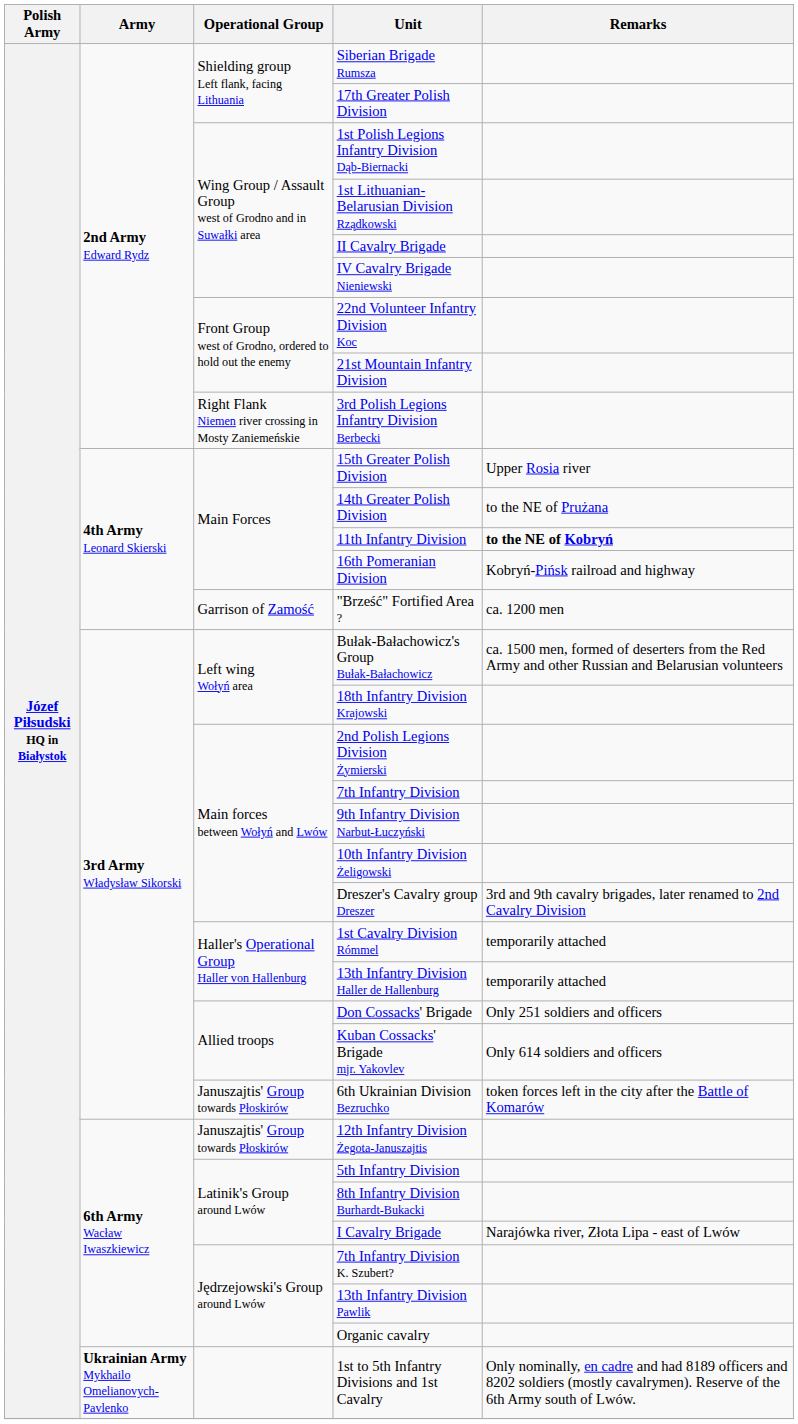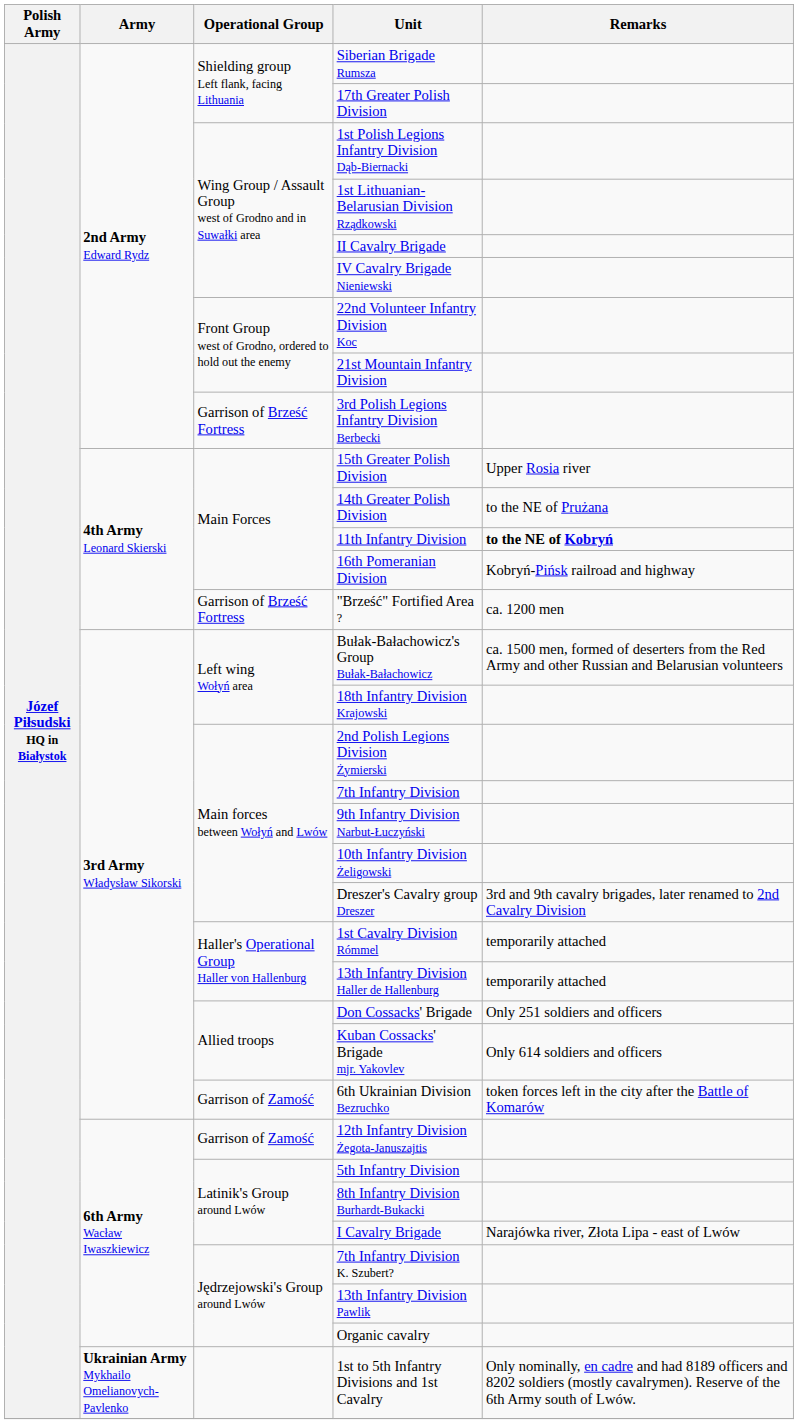 <table class="wikitable">
 <tr>
 <th>Polish Army</th>
 <th>Army</th>
 <th>Operational Group</th>
 <th>Unit</th>
 <th>Remarks</th>
 </tr>
 <tr>
 <th ROWSPAN=34><a href='#'>Józef Piłsudski</a><br><small>HQ in <a href='#'>Białystok</a></small></th>
 <td ROWSPAN=9><strong>2nd Army</strong><br><small><a href='#'>Edward Rydz</a></small></td>
 <td ROWSPAN=2>Shielding group<br><small>Left flank, facing <a href='#'>Lithuania</a></small></td>
 <td><a href='#'>Siberian Brigade</a><br><small><a href='#'>Rumsza</a></small></td>
 <td></td>
 </tr>
 <tr>
 <td><a href='#'>17th Greater Polish Division</a><br><small></small></td>
 <td></td>
 </tr>
 <tr>
 <td ROWSPAN=4>Wing Group / Assault Group<br><small>west of Grodno and in <a href='#'>Suwałki</a> area</small></td>
 <td><a href='#'>1st Polish Legions Infantry Division</a><br><small><a href='#'>Dąb-Biernacki</a></small></td>
 <td></td>
 </tr>
 <tr>
 <td><a href='#'>1st Lithuanian-Belarusian Division</a><br><small><a href='#'>Rządkowski</a></small></td>
 <td></td>
 </tr>
 <tr>
 <td><a href='#'>II Cavalry Brigade</a><br></td>
 <td></td>
 </tr>
 <tr>
 <td><a href='#'>IV Cavalry Brigade</a><br><small><a href='#'>Nieniewski</a></small></td>
 <td></td>
 </tr>
 <tr>
 <td ROWSPAN=2>Front Group<br><small>west of Grodno, ordered to hold out the enemy</small></td>
 <td><a href='#'>22nd Volunteer Infantry Division</a><br><small><a href='#'>Koc</a></small></td>
 <td></td>
 </tr>
 <tr>
 <td><a href='#'>21st Mountain Infantry Division</a><br><small></small></td>
 <td></td>
 </tr>
 <tr>
-<td ROWSPAN=1>Right Flank <br><small><a href='#'>Niemen</a> river crossing in Mosty Zaniemeńskie</small></td>
+<td ROWSPAN=1>Garrison of <a href='#'>Brześć Fortress</a></td>
 <td><a href='#'>3rd Polish Legions Infantry Division</a><br><small><a href='#'>Berbecki</a></small></td>
 <td></td>
 </tr>
 <tr>
 <td ROWSPAN=5><strong>4th Army</strong><br><small><a href='#'>Leonard Skierski</a></small></td>
 <td ROWSPAN=4>Main Forces</td>
 <td><a href='#'>15th Greater Polish Division</a><br><small></small></td>
 <td>Upper <a href='#'>Rosia</a> river</td>
 </tr>
 <tr>
 <td><a href='#'>14th Greater Polish Division</a><br><small></small></td>
 <td>to the NE of <a href='#'>Prużana</a></td>
 </tr>
 <tr>
 <td><a href='#'>11th Infantry Division</a><br><small></small></td>
 <td><strong>to the NE of <a href='#'>Kobryń</a></strong></td>
 </tr>
 <tr>
 <td><a href='#'>16th Pomeranian Division</a><br><small></small></td>
 <td>Kobryń-<a href='#'>Pińsk</a> railroad and highway</td>
 </tr>
 <tr>
-<td ROWSPAN=1>Garrison of <a href='#'>Zamość</a><br><small></small></td>
+<td ROWSPAN=1>Garrison of <a href='#'>Brześć Fortress</a></td>
 <td>"Brześć" Fortified Area<br><small>?</small></td>
 <td>ca. 1200 men</td>
 </tr>
 <tr>
 <td ROWSPAN=12><strong>3rd Army</strong><br><small><a href='#'>Władysław Sikorski</a></small></td>
 <td ROWSPAN=2>Left wing<br><small><a href='#'>Wołyń</a> area</small></td>
 <td>Bułak-Bałachowicz's Group<br><small><a href='#'>Bułak-Bałachowicz</a></small></td>
 <td>ca. 1500 men, formed of deserters from the Red Army and other Russian and Belarusian volunteers</td>
 </tr>
 <tr>
 <td><a href='#'>18th Infantry Division</a><br><small><a href='#'>Krajowski</a></small></td>
 <td></td>
 </tr>
 <tr>
 <td ROWSPAN=5>Main forces<br><small>between <a href='#'>Wołyń</a> and <a href='#'>Lwów</a></small></td>
 <td><a href='#'>2nd Polish Legions Division</a><br><small><a href='#'>Żymierski</a></small></td>
 <td></td>
 </tr>
 <tr>
 <td><a href='#'>7th Infantry Division</a><br><small></small></td>
 <td></td>
 </tr>
 <tr>
 <td><a href='#'>9th Infantry Division</a><br><small><a href='#'>Narbut-Łuczyński</a></small></td>
 <td></td>
 </tr>
 <tr>
 <td><a href='#'>10th Infantry Division</a><br><small><a href='#'>Żeligowski</a></small></td>
 <td></td>
 </tr>
 <tr>
 <td>Dreszer's Cavalry group<br><small><a href='#'>Dreszer</a></small></td>
 <td>3rd and 9th cavalry brigades, later renamed to <a href='#'>2nd Cavalry Division</a></td>
 </tr>
 <tr>
 <td ROWSPAN=2>Haller's <a href='#'>Operational Group</a><br><small><a href='#'>Haller von Hallenburg</a></small></td>
 <td><a href='#'>1st Cavalry Division</a><br><small><a href='#'>Rómmel</a></small></td>
 <td>temporarily attached</td>
 </tr>
 <tr>
 <td><a href='#'>13th Infantry Division</a><br><small><a href='#'>Haller de Hallenburg</a></small></td>
 <td>temporarily attached</td>
 </tr>
 <tr>
 <td ROWSPAN=2>Allied troops<br><small></small></td>
 <td><a href='#'>Don Cossacks</a>' Brigade<br><small></small></td>
 <td>Only 251 soldiers and officers</td>
 </tr>
 <tr>
 <td><a href='#'>Kuban Cossacks</a>' Brigade<br><small><a href='#'>mjr. Yakovlev</a></small></td>
 <td>Only 614 soldiers and officers</td>
 </tr>
 <tr>
-<td ROWSPAN=1>Januszajtis' <a href='#'>Group</a><br><small>towards <a href='#'>Płoskirów</a></small></td>
+<td ROWSPAN=1>Garrison of <a href='#'>Zamość</a><br><small></small></td>
 <td>6th Ukrainian Division<br><small><a href='#'>Bezruchko</a></small></td>
 <td>token forces left in the city after the <a href='#'>Battle of Komarów</a></td>
 </tr>
 <tr>
 <td ROWSPAN=7><strong>6th Army</strong><br><small><a href='#'>Wacław Iwaszkiewicz</a></small></td>
-<td ROWSPAN=1>Januszajtis' <a href='#'>Group</a><br><small>towards <a href='#'>Płoskirów</a></small></td>
+<td ROWSPAN=1>Garrison of <a href='#'>Zamość</a><br><small></small></td>
 <td><a href='#'>12th Infantry Division</a> <br><small><a href='#'>Żegota-Januszajtis</a></small></td>
 <td></td>
 </tr>
 <tr>
 <td ROWSPAN=3>Latinik's Group<br><small>around Lwów</small></td>
 <td><a href='#'>5th Infantry Division</a><br><small></small></td>
 <td></td>
 </tr>
 <tr>
 <td><a href='#'>8th Infantry Division</a><br><small><a href='#'>Burhardt-Bukacki</a></small></td>
 <td></td>
 </tr>
 <tr>
 <td><a href='#'>I Cavalry Brigade</a></td>
 <td>Narajówka river, Złota Lipa - east of Lwów</td>
 </tr>
 <tr>
 <td ROWSPAN=3>Jędrzejowski's Group<br><small>around Lwów</small></td>
 <td><a href='#'>7th Infantry Division</a><br><small>K. Szubert?</small></td>
 <td></td>
 </tr>
 <tr>
 <td><a href='#'>13th Infantry Division</a><br><small><a href='#'>Pawlik</a></small></td>
 <td></td>
 </tr>
 <tr>
 <td>Organic cavalry<br><small></small></td>
 <td></td>
 </tr>
 <tr>
 <td ROWSPAN=1><strong>Ukrainian Army</strong><br><small><a href='#'>Mykhailo Omelianovych-Pavlenko</a></small></td>
 <td></td>
 <td>1st to 5th Infantry Divisions and 1st Cavalry <br><small></small></td>
 <td>Only nominally, <a href='#'>en cadre</a> and had 8189 officers and 8202 soldiers (mostly cavalrymen). Reserve of the 6th Army south of Lwów.</td>
 </tr>
 <tr>
 </tr>
 </table>
